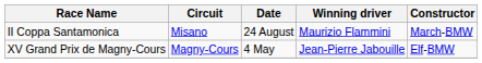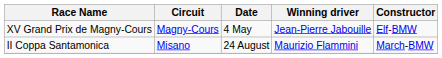 <table class="wikitable" style="font-size:95%">
 <tr>
 <th>Race Name</th>
 <th>Circuit</th>
 <th>Date</th>
 <th>Winning driver</th>
 <th>Constructor</th>
 </tr>
 <tr>
+<td> XV Grand Prix de Magny-Cours</td>
+<td><a href='#'>Magny-Cours</a></td>
+<td>4 May</td>
+<td> <a href='#'>Jean-Pierre Jabouille</a></td>
+<td> <a href='#'>Elf</a>-<a href='#'>BMW</a></td>
+</tr>
+<tr>
 <td> II Coppa Santamonica</td>
 <td><a href='#'>Misano</a></td>
 <td>24 August</td>
 <td> <a href='#'>Maurizio Flammini</a></td>
 <td> <a href='#'>March</a>-<a href='#'>BMW</a></td>
 </tr>
 <tr>
-<td> XV Grand Prix de Magny-Cours</td>
-<td><a href='#'>Magny-Cours</a></td>
-<td>4 May</td>
-<td> <a href='#'>Jean-Pierre Jabouille</a></td>
-<td> <a href='#'>Elf</a>-<a href='#'>BMW</a></td>
-</tr>
-<tr>
 </tr>
 </table>
